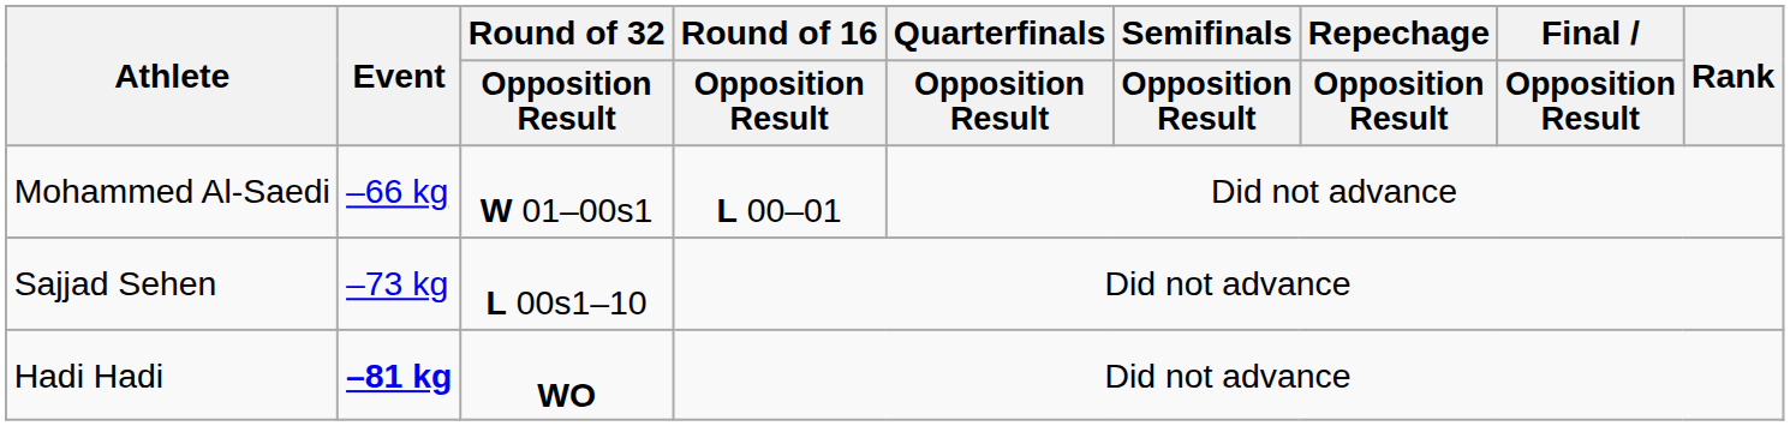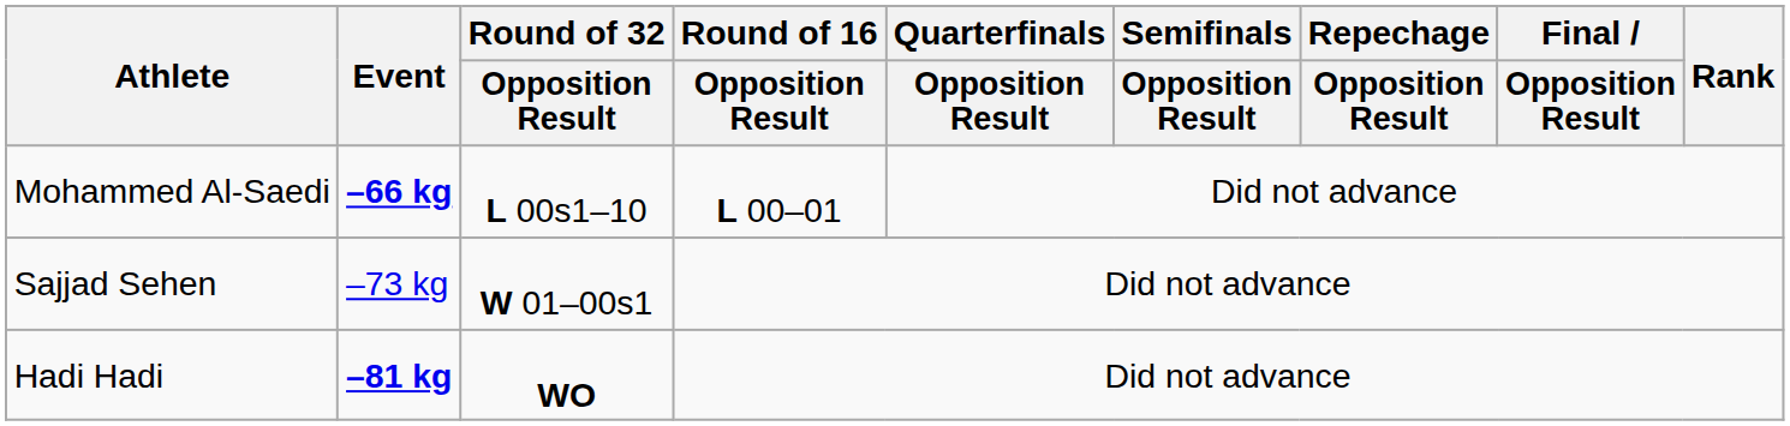 <table class=wikitable style=font-size:90%;text-align:center>
 <tr>
 <th rowspan="2">Athlete</th>
 <th rowspan="2">Event</th>
 <th>Round of 32</th>
 <th>Round of 16</th>
 <th>Quarterfinals</th>
 <th>Semifinals</th>
 <th>Repechage</th>
 <th>Final / </th>
 <th rowspan=2>Rank</th>
 </tr>
 <tr style="font-size:95%">
 <th>Opposition<br>Result</th>
 <th>Opposition<br>Result</th>
 <th>Opposition<br>Result</th>
 <th>Opposition<br>Result</th>
 <th>Opposition<br>Result</th>
 <th>Opposition<br>Result</th>
 </tr>
 <tr>
 <td align=left>Mohammed Al-Saedi</td>
-<td align=left><a href='#'>–66 kg</a></td>
-<td><br><strong>W</strong> 01–00s1</td>
+<td align=left><strong><a href='#'>–66 kg</a></strong></td>
+<td><br><strong>L</strong> 00s1–10</td>
 <td><br><strong>L</strong> 00–01</td>
 <td colspan=5>Did not advance</td>
 </tr>
 <tr>
 <td align=left>Sajjad Sehen</td>
 <td align=left><a href='#'>–73 kg</a></td>
-<td><br><strong>L</strong> 00s1–10</td>
+<td><br><strong>W</strong> 01–00s1</td>
 <td colspan=6>Did not advance</td>
 </tr>
 <tr>
 <td align=left>Hadi Hadi</td>
 <td align=left><strong><a href='#'>–81 kg</a></strong></td>
 <td><br><strong>WO</strong></td>
 <td colspan=6>Did not advance</td>
 </tr>
 </table>
